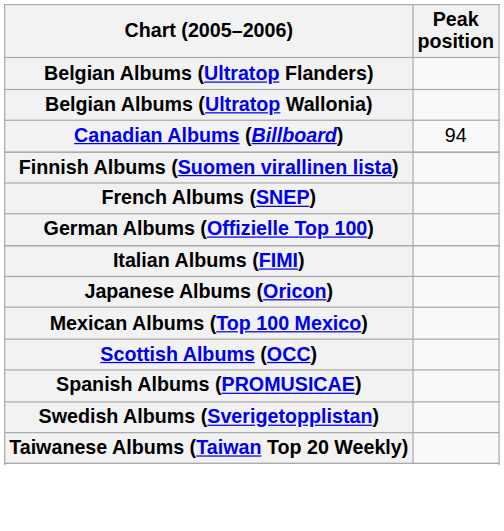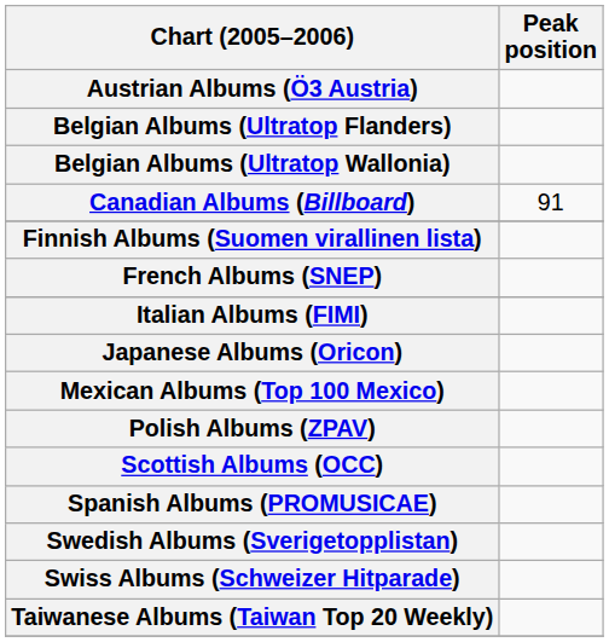 <table class="wikitable sortable plainrowheaders">
 <tr>
 <th>Chart (2005–2006)</th>
 <th>Peak<br>position</th>
+</tr>
+<tr>
+<th scope="row">Austrian Albums (<a href='#'>Ö3 Austria</a>)</th>
+<td></td>
 </tr>
 <tr>
 <th scope="row">Belgian Albums (<a href='#'>Ultratop</a> Flanders)</th>
 <td></td>
 </tr>
 <tr>
 <th scope="row">Belgian Albums (<a href='#'>Ultratop</a> Wallonia)</th>
 <td></td>
 </tr>
 <tr>
 <th scope="row"><a href='#'>Canadian Albums</a> (<em><a href='#'>Billboard</a></em>)</th>
-<td style="text-align:center;">94</td>
+<td style="text-align:center;">91</td>
 </tr>
 <tr>
 </tr>
 <tr>
 <th scope="row">Finnish Albums (<a href='#'>Suomen virallinen lista</a>)</th>
 <td></td>
 </tr>
 <tr>
 <th scope="row">French Albums (<a href='#'>SNEP</a>)</th>
-<td></td>
-</tr>
-<tr>
-<th scope="row">German Albums (<a href='#'>Offizielle Top 100</a>)</th>
 <td></td>
 </tr>
 <tr>
 </tr>
 <tr>
 <th scope="row">Italian Albums (<a href='#'>FIMI</a>)</th>
 <td></td>
 </tr>
 <tr>
 <th scope="row">Japanese Albums (<a href='#'>Oricon</a>)</th>
 <td></td>
 </tr>
 <tr>
 <th scope="row">Mexican Albums (<a href='#'>Top 100 Mexico</a>)</th>
 <td></td>
 </tr>
 <tr>
+<th scope="row">Polish Albums (<a href='#'>ZPAV</a>)</th>
+<td></td>
+</tr>
+<tr>
 <th scope="row"><a href='#'>Scottish Albums</a> (<a href='#'>OCC</a>)</th>
 <td></td>
 </tr>
 <tr>
 <th scope="row">Spanish Albums (<a href='#'>PROMUSICAE</a>)</th>
 <td></td>
 </tr>
 <tr>
 <th scope="row">Swedish Albums (<a href='#'>Sverigetopplistan</a>)</th>
 <td></td>
 </tr>
 <tr>
+<th scope="row">Swiss Albums (<a href='#'>Schweizer Hitparade</a>)</th>
+<td></td>
+</tr>
+<tr>
 <th scope="row">Taiwanese Albums (<a href='#'>Taiwan</a> Top 20 Weekly)</th>
 <td></td>
 </tr>
 <tr>
 </tr>
 <tr>
 </tr>
 </table>
